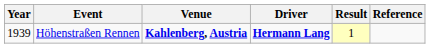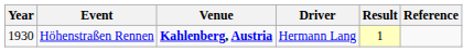 <table class="wikitable" style="text-align:center; font-size:85%">
 <tr>
 <th>Year</th>
 <th>Event</th>
 <th>Venue</th>
 <th>Driver</th>
 <th>Result</th>
 <th>Reference</th>
 </tr>
 <tr>
-<td>1939</td>
+<td>1930</td>
 <td><a href='#'>Höhenstraßen Rennen</a></td>
 <td><strong><a href='#'>Kahlenberg</a>, <a href='#'>Austria</a></strong></td>
-<td><strong><a href='#'>Hermann Lang</a></strong></td>
+<td><a href='#'>Hermann Lang</a></td>
 <td style="background:#FFFFBF;">1</td>
 <td></td>
 </tr>
 </table>
